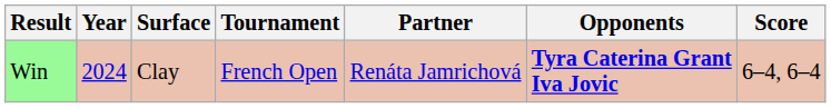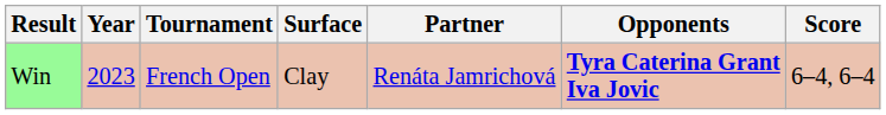 <table class="sortable wikitable">
 <tr>
 <th>Result</th>
 <th>Year</th>
+<th>Tournament</th>
 <th>Surface</th>
-<th>Tournament</th>
 <th>Partner</th>
 <th>Opponents</th>
 <th>Score</th>
 </tr>
 <tr style="background:#EBC2AF;">
 <td style="background:#98fb98;">Win</td>
-<td><a href='#'>2024</a></td>
+<td><a href='#'>2023</a></td>
+<td><a href='#'>French Open</a></td>
 <td>Clay</td>
-<td><a href='#'>French Open</a></td>
 <td> <a href='#'>Renáta Jamrichová</a></td>
 <td><strong> <a href='#'>Tyra Caterina Grant</a> <br>  <a href='#'>Iva Jovic</a></strong></td>
 <td>6–4, 6–4</td>
 </tr>
 </table>
